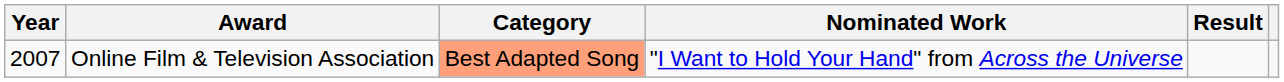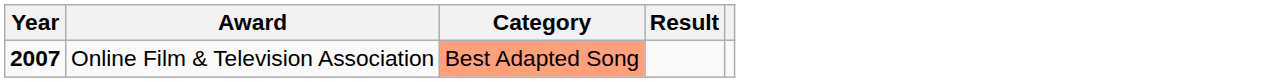 <table class="wikitable">
 <tr>
 <th>Year</th>
 <th>Award</th>
 <th>Category</th>
-<th>Nominated Work</th>
 <th>Result</th>
 <th></th>
 </tr>
 <tr>
-<td rowspan="1">2007</td>
+<td rowspan="1"><strong>2007</strong></td>
 <td>Online Film & Television Association</td>
 <td style="background: lightsalmon;">Best Adapted Song</td>
-<td>"<a href='#'>I Want to Hold Your Hand</a>" from <a href='#'><em>Across the Universe</em></a></td>
 <td></td>
 <td style="text-align:center;"></td>
 </tr>
 </table>
